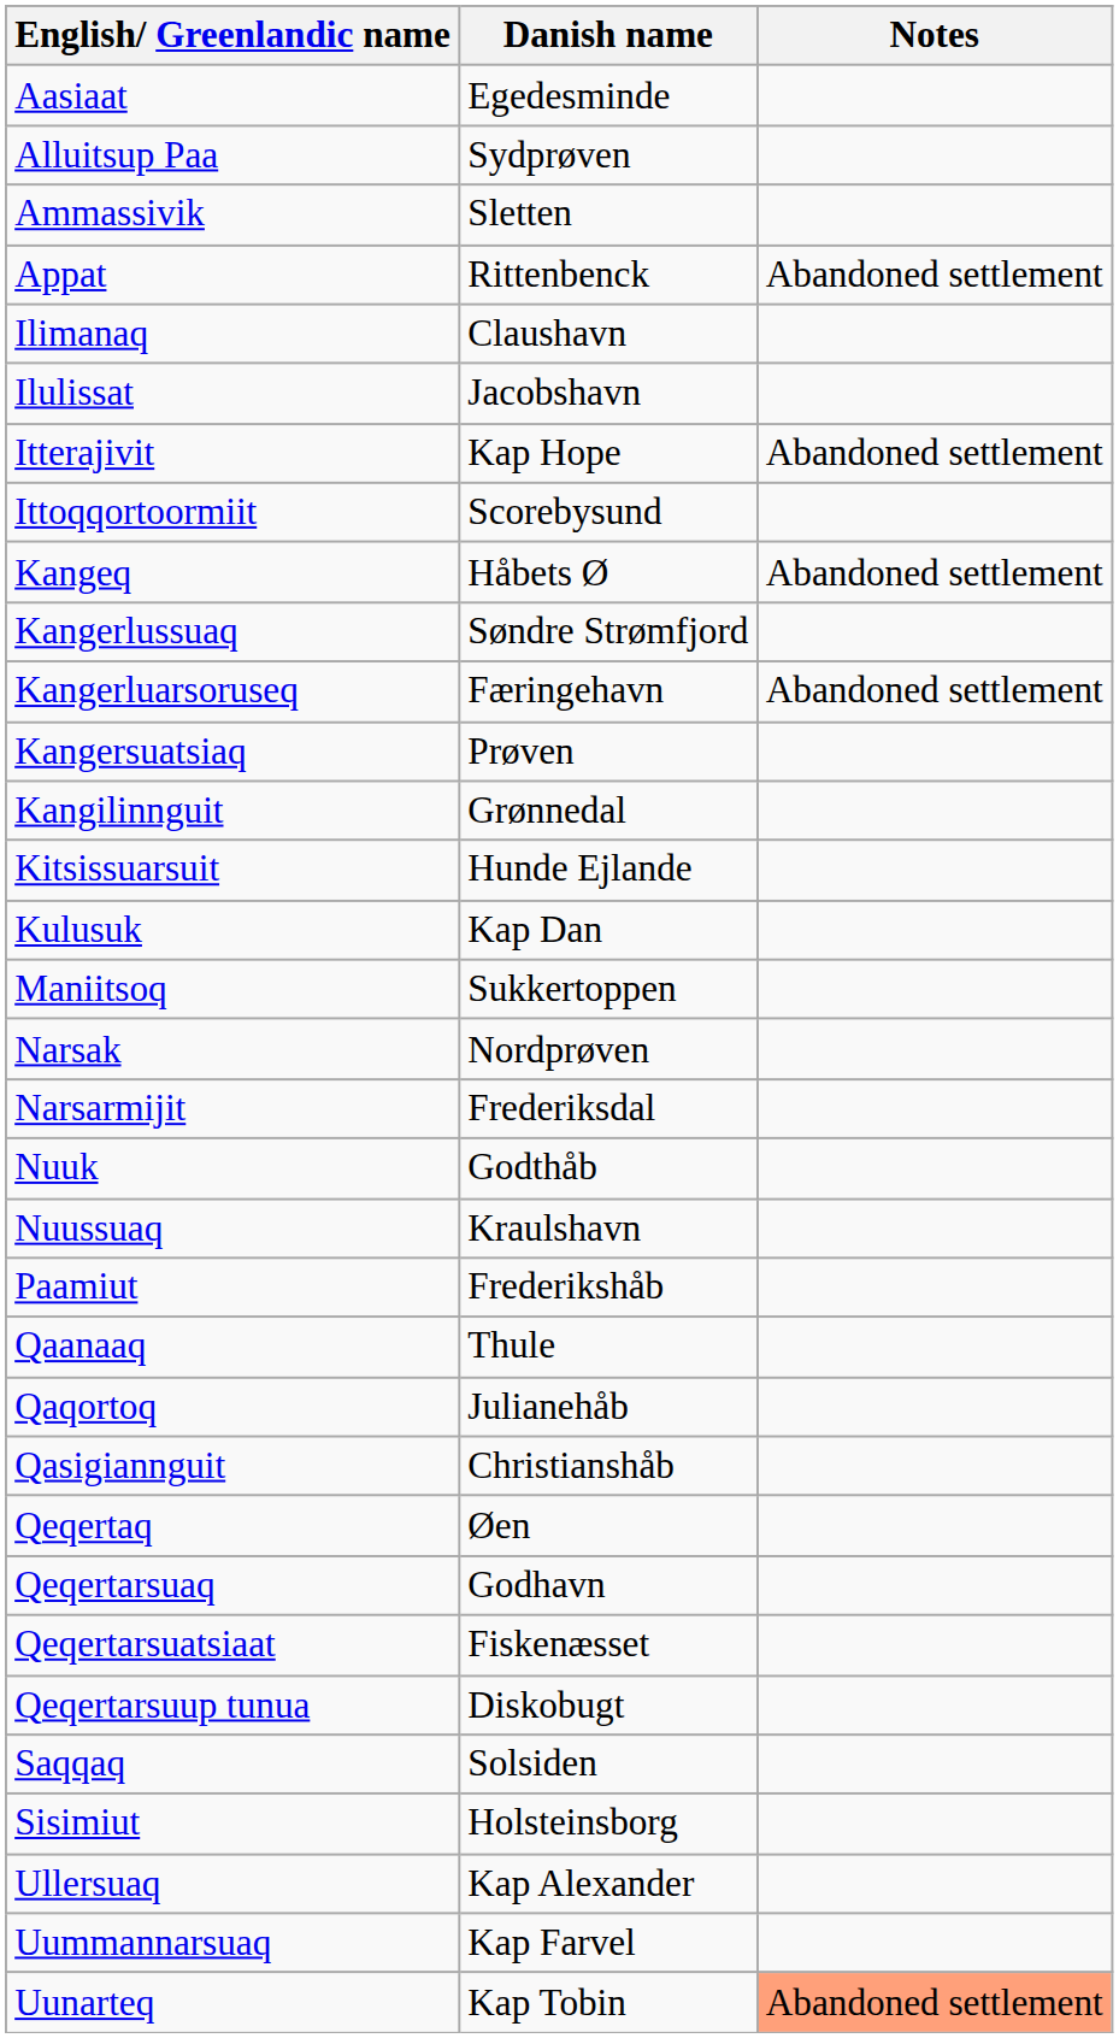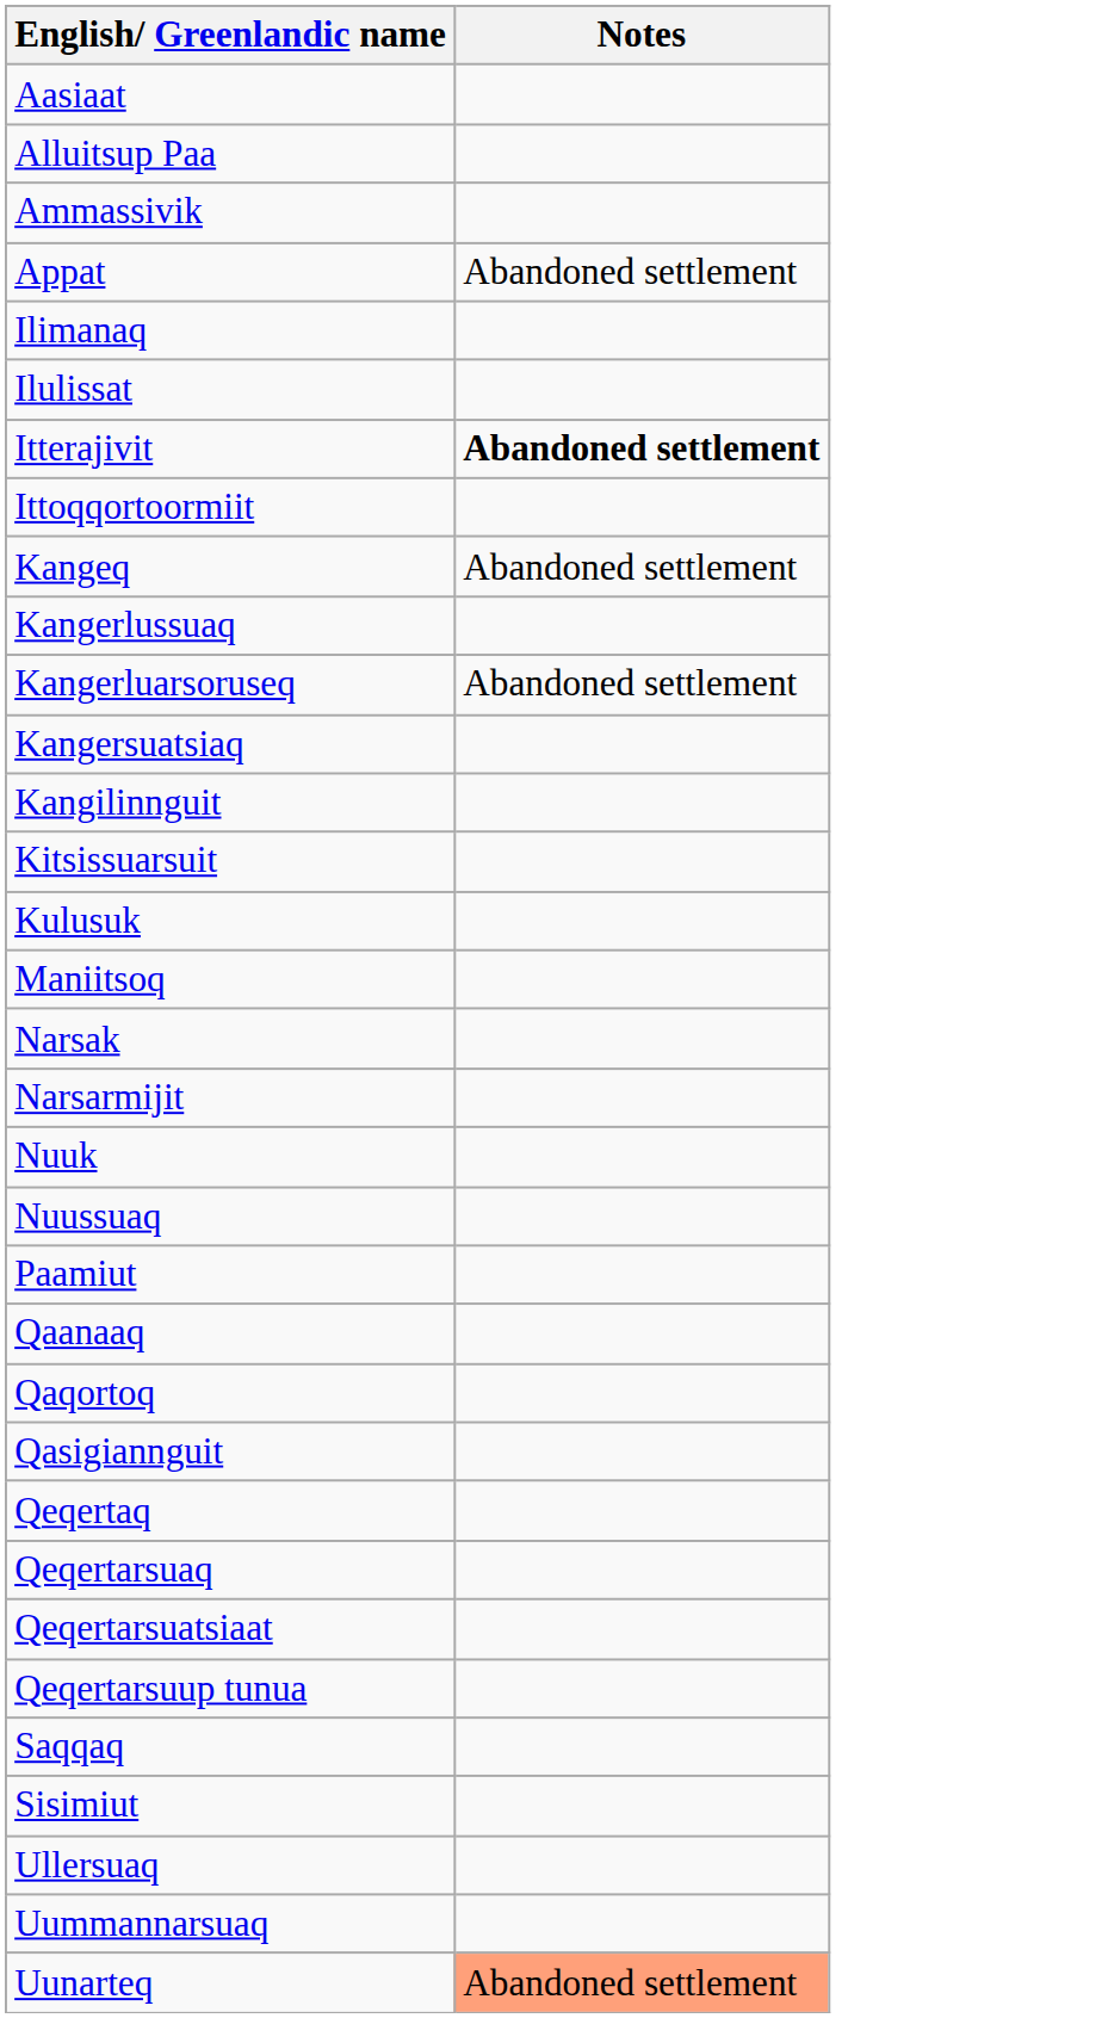 <table class="wikitable sortable mw-collapsible">
 <tr>
 <th>English/ <a href='#'>Greenlandic</a> name</th>
-<th>Danish name</th>
 <th>Notes</th>
 </tr>
 <tr>
 <td><a href='#'>Aasiaat</a></td>
-<td>Egedesminde</td>
 <td></td>
 </tr>
 <tr>
 <td><a href='#'>Alluitsup Paa</a></td>
-<td>Sydprøven</td>
 <td></td>
 </tr>
 <tr>
 <td><a href='#'>Ammassivik</a></td>
-<td>Sletten</td>
 <td></td>
 </tr>
 <tr>
 <td><a href='#'>Appat</a></td>
-<td>Rittenbenck</td>
 <td>Abandoned settlement</td>
 </tr>
 <tr>
 <td><a href='#'>Ilimanaq</a></td>
-<td>Claushavn</td>
 <td></td>
 </tr>
 <tr>
 <td><a href='#'>Ilulissat</a></td>
-<td>Jacobshavn</td>
 <td></td>
 </tr>
 <tr>
 <td><a href='#'>Itterajivit</a></td>
-<td>Kap Hope</td>
-<td>Abandoned settlement</td>
+<td><strong>Abandoned settlement</strong></td>
 </tr>
 <tr>
 <td><a href='#'>Ittoqqortoormiit</a></td>
-<td>Scorebysund</td>
 <td></td>
 </tr>
 <tr>
 <td><a href='#'>Kangeq</a></td>
-<td>Håbets Ø</td>
 <td>Abandoned settlement</td>
 </tr>
 <tr>
 <td><a href='#'>Kangerlussuaq</a></td>
-<td>Søndre Strømfjord</td>
 <td></td>
 </tr>
 <tr>
 <td><a href='#'>Kangerluarsoruseq</a></td>
-<td>Færingehavn</td>
 <td>Abandoned settlement</td>
 </tr>
 <tr>
 <td><a href='#'>Kangersuatsiaq</a></td>
-<td>Prøven</td>
 <td></td>
 </tr>
 <tr>
 <td><a href='#'>Kangilinnguit</a></td>
-<td>Grønnedal</td>
 <td></td>
 </tr>
 <tr>
 <td><a href='#'>Kitsissuarsuit</a></td>
-<td>Hunde Ejlande</td>
 <td></td>
 </tr>
 <tr>
 <td><a href='#'>Kulusuk</a></td>
-<td>Kap Dan</td>
 <td></td>
 </tr>
 <tr>
 <td><a href='#'>Maniitsoq</a></td>
-<td>Sukkertoppen</td>
 <td></td>
 </tr>
 <tr>
 <td><a href='#'>Narsak</a></td>
-<td>Nordprøven</td>
 <td></td>
 </tr>
 <tr>
 <td><a href='#'>Narsarmijit</a></td>
-<td>Frederiksdal</td>
 <td></td>
 </tr>
 <tr>
 <td><a href='#'>Nuuk</a></td>
-<td>Godthåb</td>
 <td></td>
 </tr>
 <tr>
 <td><a href='#'>Nuussuaq</a></td>
-<td>Kraulshavn</td>
 <td></td>
 </tr>
 <tr>
 <td><a href='#'>Paamiut</a></td>
-<td>Frederikshåb</td>
 <td></td>
 </tr>
 <tr>
 <td><a href='#'>Qaanaaq</a></td>
-<td>Thule</td>
 <td></td>
 </tr>
 <tr>
 <td><a href='#'>Qaqortoq</a></td>
-<td>Julianehåb</td>
 <td></td>
 </tr>
 <tr>
 <td><a href='#'>Qasigiannguit</a></td>
-<td>Christianshåb</td>
 <td></td>
 </tr>
 <tr>
 <td><a href='#'>Qeqertaq</a></td>
-<td>Øen</td>
 <td></td>
 </tr>
 <tr>
 <td><a href='#'>Qeqertarsuaq</a></td>
-<td>Godhavn</td>
 <td></td>
 </tr>
 <tr>
 <td><a href='#'>Qeqertarsuatsiaat</a></td>
-<td>Fiskenæsset</td>
 <td></td>
 </tr>
 <tr>
 <td><a href='#'>Qeqertarsuup tunua</a></td>
-<td>Diskobugt</td>
 <td></td>
 </tr>
 <tr>
 <td><a href='#'>Saqqaq</a></td>
-<td>Solsiden</td>
 <td></td>
 </tr>
 <tr>
 <td><a href='#'>Sisimiut</a></td>
-<td>Holsteinsborg</td>
 <td></td>
 </tr>
 <tr>
 <td><a href='#'>Ullersuaq</a></td>
-<td>Kap Alexander</td>
 <td></td>
 </tr>
 <tr>
 <td><a href='#'>Uummannarsuaq</a></td>
-<td>Kap Farvel</td>
 <td></td>
 </tr>
 <tr>
 <td><a href='#'>Uunarteq</a></td>
-<td>Kap Tobin</td>
 <td style="background: lightsalmon;">Abandoned settlement</td>
 </tr>
 </table>
